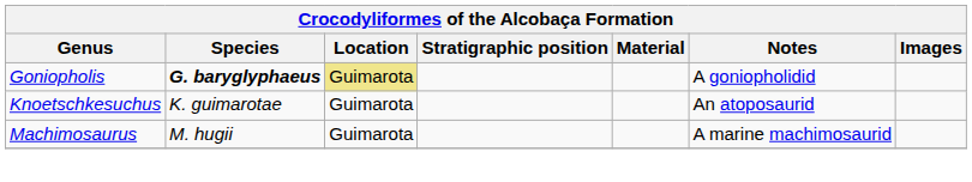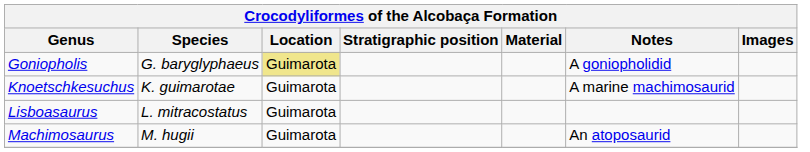 <table class="wikitable" align="center">
 <tr>
 <th colspan="7" align="center"><strong><a href='#'>Crocodyliformes</a> of the Alcobaça Formation</strong></th>
 </tr>
 <tr>
 <th>Genus</th>
 <th>Species</th>
 <th>Location</th>
 <th>Stratigraphic position</th>
 <th>Material</th>
 <th>Notes</th>
 <th>Images</th>
 </tr>
 <tr>
 <td><em><a href='#'>Goniopholis</a></em></td>
-<td><strong><em>G. baryglyphaeus</em></strong></td>
+<td><em>G. baryglyphaeus</em></td>
 <td style="background: khaki;">Guimarota</td>
 <td></td>
 <td></td>
 <td>A <a href='#'>goniopholidid</a></td>
 <td></td>
 </tr>
 <tr>
 <td><em><a href='#'>Knoetschkesuchus</a></em></td>
 <td><em>K. guimarotae</em></td>
 <td>Guimarota</td>
 <td></td>
 <td></td>
-<td>An <a href='#'>atoposaurid</a></td>
+<td>A marine <a href='#'>machimosaurid</a></td>
+<td></td>
+</tr>
+<tr>
+<td><em><a href='#'>Lisboasaurus</a></em></td>
+<td><em>L. mitracostatus</em></td>
+<td>Guimarota</td>
+<td></td>
+<td></td>
+<td></td>
 <td></td>
 </tr>
 <tr>
 <td><em><a href='#'>Machimosaurus</a></em></td>
 <td><em>M. hugii</em></td>
 <td>Guimarota</td>
 <td></td>
 <td></td>
-<td>A marine <a href='#'>machimosaurid</a></td>
+<td>An <a href='#'>atoposaurid</a></td>
 <td></td>
 </tr>
 <tr>
 </tr>
 </table>
